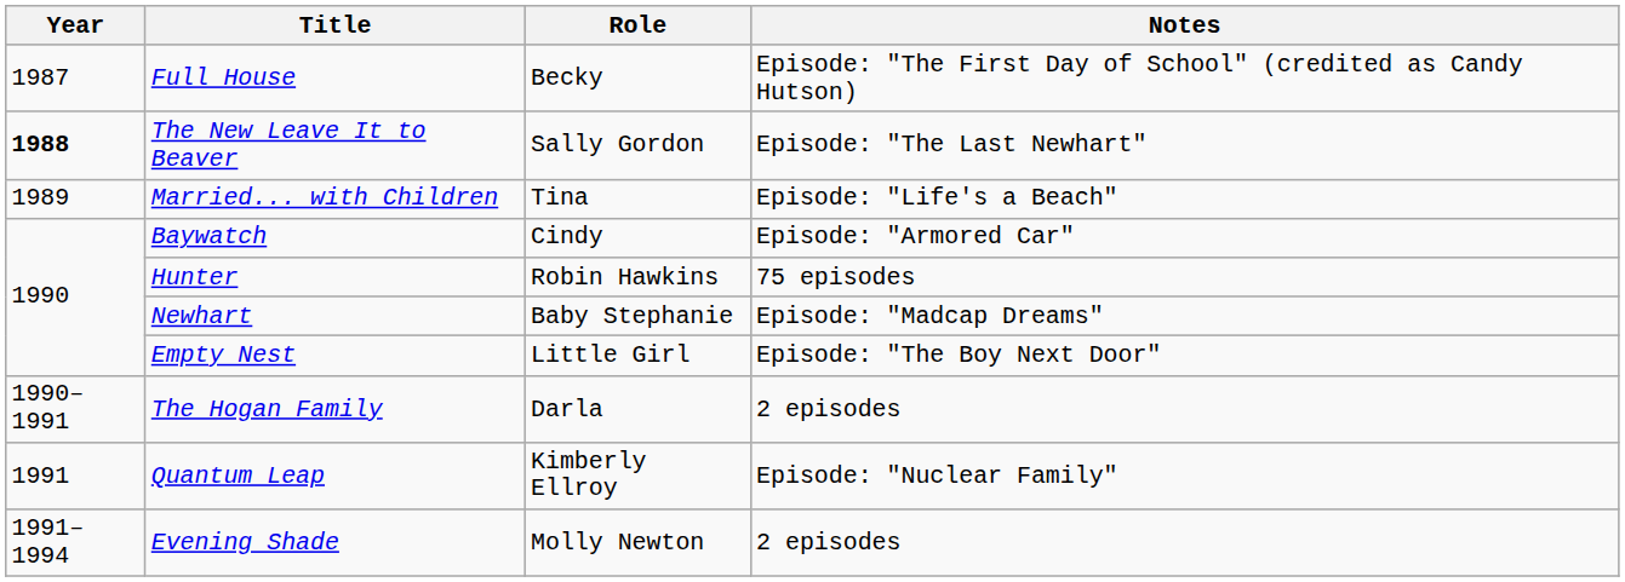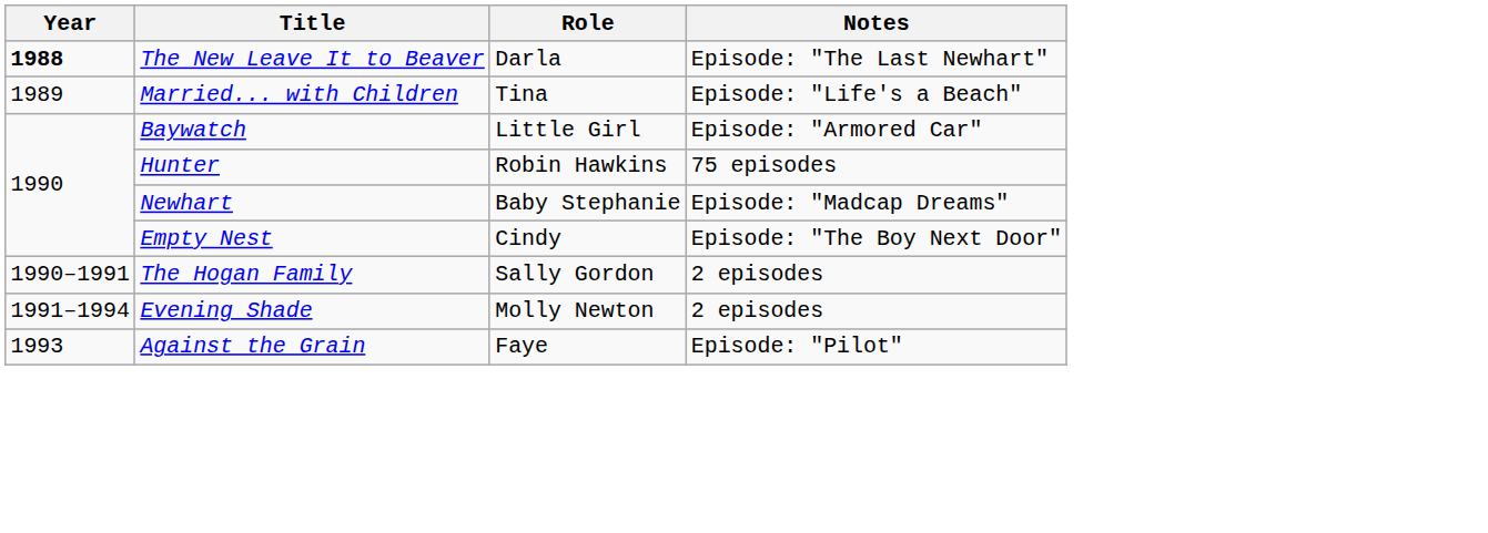 <table class="wikitable sortable">
 <tr>
 <th>Year</th>
 <th>Title</th>
 <th>Role</th>
 <th>Notes</th>
 </tr>
 <tr>
-<td>1987</td>
-<td><em><a href='#'>Full House</a></em></td>
-<td>Becky</td>
-<td>Episode: "The First Day of School" (credited as Candy Hutson)</td>
-</tr>
-<tr>
 <td><strong>1988</strong></td>
 <td><em><a href='#'>The New Leave It to Beaver</a></em></td>
-<td>Sally Gordon</td>
+<td>Darla</td>
 <td>Episode: "The Last Newhart"</td>
 </tr>
 <tr>
 <td>1989</td>
 <td><em><a href='#'>Married... with Children</a></em></td>
 <td>Tina</td>
 <td>Episode: "Life's a Beach"</td>
 </tr>
 <tr>
 <td rowspan=4>1990</td>
 <td><em><a href='#'>Baywatch</a></em></td>
-<td>Cindy</td>
+<td>Little Girl</td>
 <td>Episode: "Armored Car"</td>
 </tr>
 <tr>
 <td><a href='#'><em>Hunter</em></a></td>
 <td>Robin Hawkins</td>
 <td>75 episodes</td>
 </tr>
 <tr>
 <td><em><a href='#'>Newhart</a></em></td>
 <td>Baby Stephanie</td>
 <td>Episode: "Madcap Dreams"</td>
 </tr>
 <tr>
 <td><em><a href='#'>Empty Nest</a></em></td>
-<td>Little Girl</td>
+<td>Cindy</td>
 <td>Episode: "The Boy Next Door"</td>
 </tr>
 <tr>
 <td>1990–1991</td>
 <td><em><a href='#'>The Hogan Family</a></em></td>
-<td>Darla</td>
+<td>Sally Gordon</td>
 <td>2 episodes</td>
-</tr>
-<tr>
-<td>1991</td>
-<td><em><a href='#'>Quantum Leap</a></em></td>
-<td>Kimberly Ellroy</td>
-<td>Episode: "Nuclear Family"</td>
 </tr>
 <tr>
 <td>1991–1994</td>
 <td><em><a href='#'>Evening Shade</a></em></td>
 <td>Molly Newton</td>
 <td>2 episodes</td>
 </tr>
+<tr>
+<td>1993</td>
+<td><a href='#'><em>Against the Grain</em></a></td>
+<td>Faye</td>
+<td>Episode: "Pilot"</td>
+</tr>
 </table>
